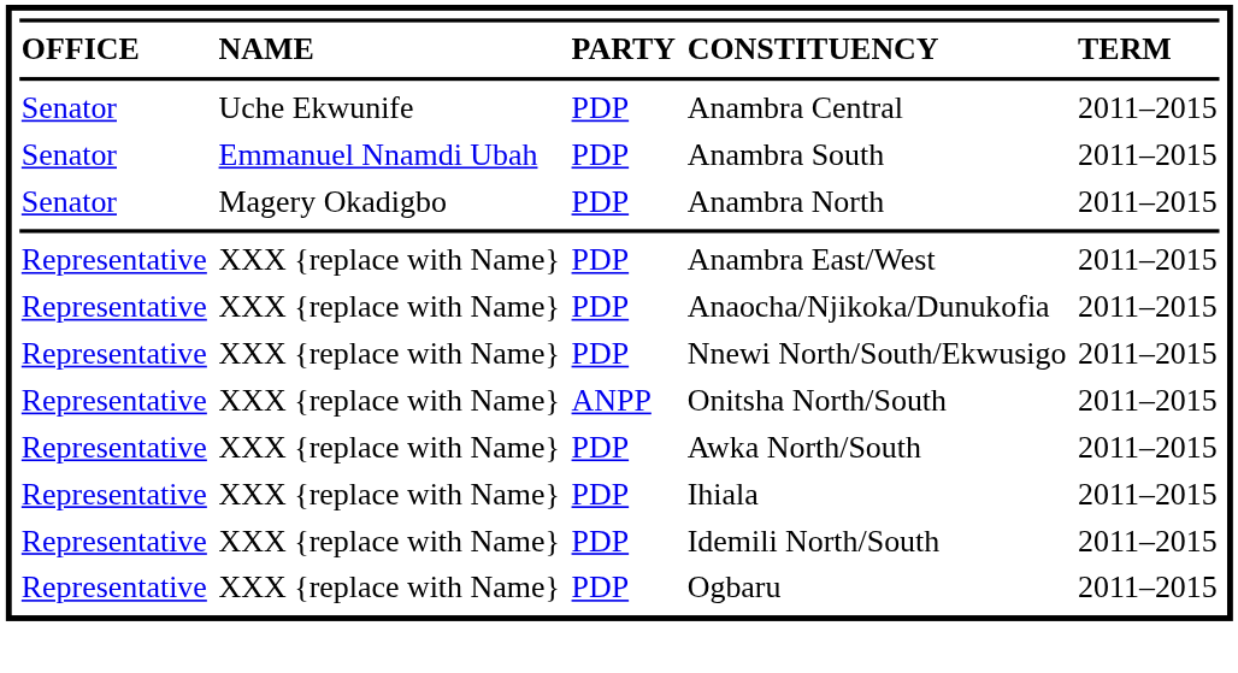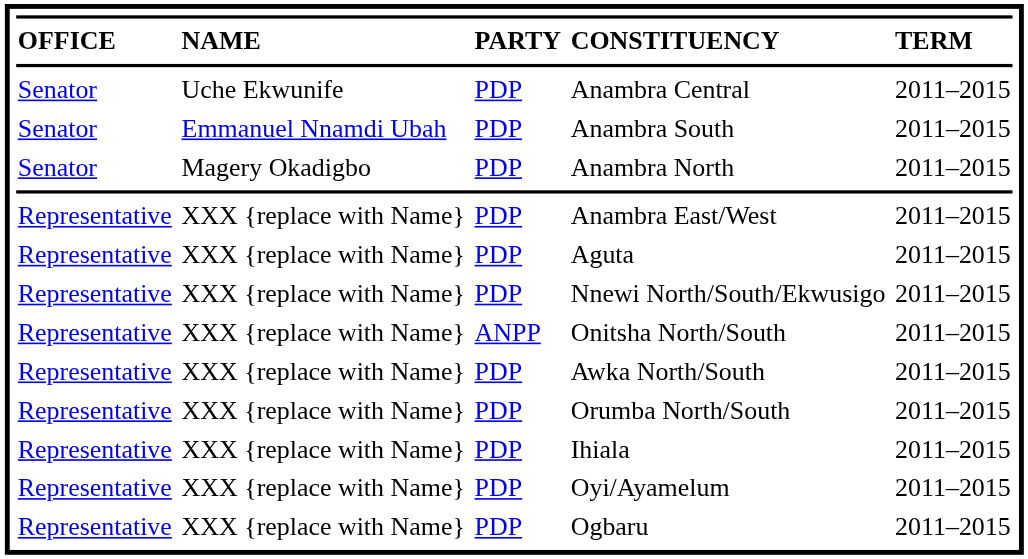 <table cellpadding=1 cellspacing=4 style="margin:3px; border:3px solid #000000;">
 <tr>
 <td bgcolor=#000000 colspan=5></td>
 </tr>
 <tr>
 <td><strong>OFFICE</strong></td>
 <td><strong>NAME</strong></td>
 <td><strong>PARTY</strong></td>
 <td><strong>CONSTITUENCY</strong></td>
 <td><strong>TERM</strong></td>
 </tr>
 <tr>
 <td bgcolor=#000000 colspan=5></td>
 </tr>
 <tr>
 <td><a href='#'>Senator</a></td>
 <td>Uche Ekwunife</td>
 <td><a href='#'>PDP</a></td>
 <td>Anambra Central</td>
 <td>2011–2015</td>
 </tr>
 <tr>
 <td><a href='#'>Senator</a></td>
 <td><a href='#'>Emmanuel Nnamdi Ubah</a></td>
 <td><a href='#'>PDP</a></td>
 <td>Anambra South</td>
 <td>2011–2015</td>
 </tr>
 <tr>
 <td><a href='#'>Senator</a></td>
 <td>Magery Okadigbo</td>
 <td><a href='#'>PDP</a></td>
 <td>Anambra North</td>
 <td>2011–2015</td>
 </tr>
 <tr>
 <td bgcolor=#000000 colspan=5></td>
 </tr>
 <tr>
 <td><a href='#'>Representative</a></td>
 <td>XXX {replace with Name}</td>
 <td><a href='#'>PDP</a></td>
 <td>Anambra East/West</td>
 <td>2011–2015</td>
 </tr>
 <tr>
 <td><a href='#'>Representative</a></td>
 <td>XXX {replace with Name}</td>
 <td><a href='#'>PDP</a></td>
-<td>Anaocha/Njikoka/Dunukofia</td>
+<td>Aguta</td>
 <td>2011–2015</td>
 </tr>
 <tr>
 <td><a href='#'>Representative</a></td>
 <td>XXX {replace with Name}</td>
 <td><a href='#'>PDP</a></td>
 <td>Nnewi North/South/Ekwusigo</td>
 <td>2011–2015</td>
 </tr>
 <tr>
 <td><a href='#'>Representative</a></td>
 <td>XXX {replace with Name}</td>
 <td><a href='#'>ANPP</a></td>
 <td>Onitsha North/South</td>
 <td>2011–2015</td>
 </tr>
 <tr>
 <td><a href='#'>Representative</a></td>
 <td>XXX {replace with Name}</td>
 <td><a href='#'>PDP</a></td>
 <td>Awka North/South</td>
 <td>2011–2015</td>
 </tr>
 <tr>
 <td><a href='#'>Representative</a></td>
 <td>XXX {replace with Name}</td>
 <td><a href='#'>PDP</a></td>
+<td>Orumba North/South</td>
+<td>2011–2015</td>
+</tr>
+<tr>
+<td><a href='#'>Representative</a></td>
+<td>XXX {replace with Name}</td>
+<td><a href='#'>PDP</a></td>
 <td>Ihiala</td>
 <td>2011–2015</td>
 </tr>
 <tr>
 <td><a href='#'>Representative</a></td>
 <td>XXX {replace with Name}</td>
 <td><a href='#'>PDP</a></td>
-<td>Idemili North/South</td>
+<td>Oyi/Ayamelum</td>
 <td>2011–2015</td>
 </tr>
 <tr>
 <td><a href='#'>Representative</a></td>
 <td>XXX {replace with Name}</td>
 <td><a href='#'>PDP</a></td>
 <td>Ogbaru</td>
 <td>2011–2015</td>
 </tr>
 </table>
